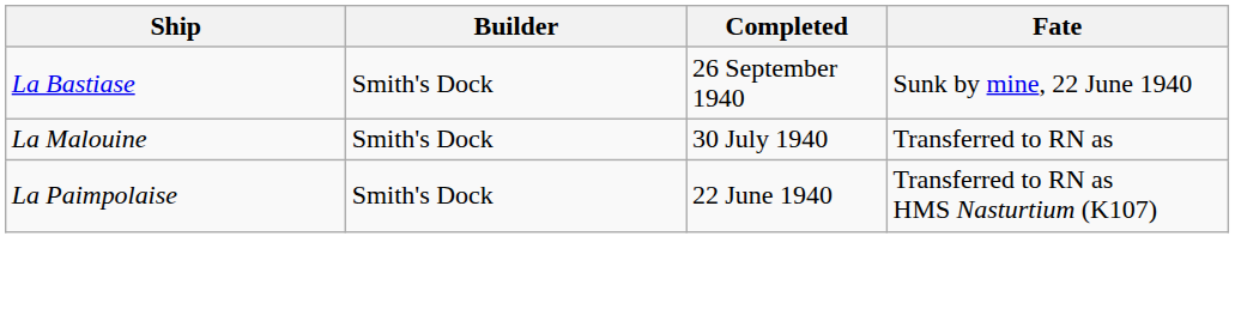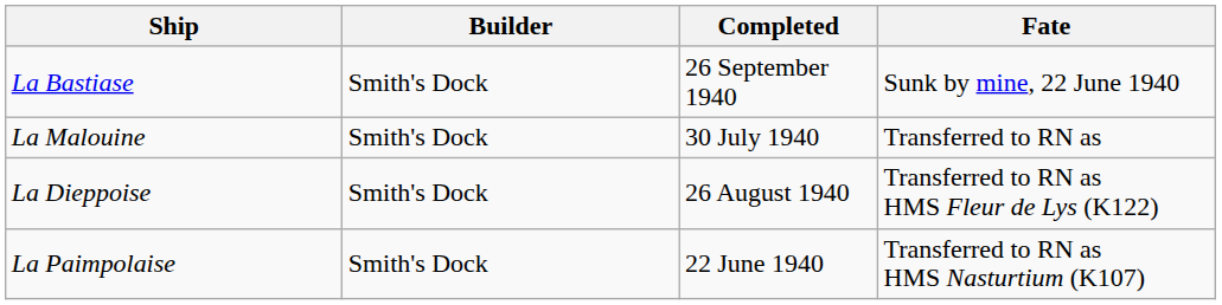 <table class="wikitable">
 <tr>
 <th width="200">Ship</th>
 <th width="200">Builder</th>
 <th width="115">Completed</th>
 <th width="200">Fate</th>
 </tr>
 <tr>
 <td><em><a href='#'>La Bastiase</a></em></td>
 <td>Smith's Dock</td>
 <td>26 September 1940</td>
 <td>Sunk by <a href='#'>mine</a>, 22 June 1940</td>
 </tr>
 <tr>
 <td><em>La Malouine</em></td>
 <td>Smith's Dock</td>
 <td>30 July 1940</td>
 <td>Transferred to RN as<br> </td>
 </tr>
 <tr>
+<td><em>La Dieppoise</em></td>
+<td>Smith's Dock</td>
+<td>26 August 1940</td>
+<td>Transferred to RN as<br> HMS <em>Fleur de Lys</em> (K122)</td>
+</tr>
+<tr>
 <td><em>La Paimpolaise</em></td>
 <td>Smith's Dock</td>
 <td>22 June 1940</td>
 <td>Transferred to RN as<br> HMS <em>Nasturtium</em> (K107)</td>
 </tr>
 </table>
